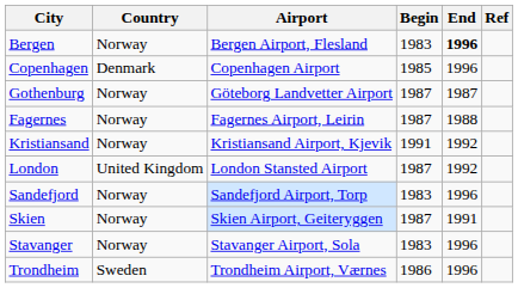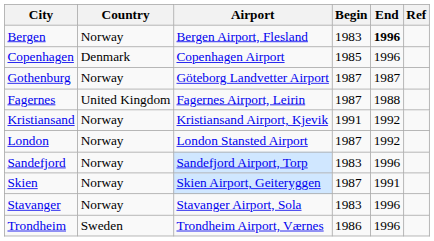 <table class="wikitable sortable">
 <tr>
 <th>City</th>
 <th>Country</th>
 <th>Airport</th>
 <th>Begin</th>
 <th>End</th>
 <th class="unsortable">Ref</th>
 </tr>
 <tr>
 <td><a href='#'>Bergen</a></td>
 <td>Norway</td>
 <td><a href='#'>Bergen Airport, Flesland</a></td>
 <td>1983</td>
 <td><strong>1996</strong></td>
 <td align=center></td>
 </tr>
 <tr>
 <td><a href='#'>Copenhagen</a></td>
 <td>Denmark</td>
 <td><a href='#'>Copenhagen Airport</a></td>
 <td>1985</td>
 <td>1996</td>
 <td align=center></td>
 </tr>
 <tr>
 <td><a href='#'>Gothenburg</a></td>
 <td>Norway</td>
 <td><a href='#'>Göteborg Landvetter Airport</a></td>
 <td>1987</td>
 <td>1987</td>
 <td align=center></td>
 </tr>
 <tr>
 <td><a href='#'>Fagernes</a></td>
-<td>Norway</td>
+<td>United Kingdom</td>
 <td><a href='#'>Fagernes Airport, Leirin</a></td>
 <td>1987</td>
 <td>1988</td>
 <td align=center></td>
 </tr>
 <tr>
 <td><a href='#'>Kristiansand</a></td>
 <td>Norway</td>
 <td><a href='#'>Kristiansand Airport, Kjevik</a></td>
 <td>1991</td>
 <td>1992</td>
 <td align=center></td>
 </tr>
 <tr>
 <td><a href='#'>London</a></td>
-<td>United Kingdom</td>
+<td>Norway</td>
 <td><a href='#'>London Stansted Airport</a></td>
 <td>1987</td>
 <td>1992</td>
 <td align=center></td>
 </tr>
 <tr>
 <td><a href='#'>Sandefjord</a></td>
 <td>Norway</td>
 <td style="background-color: #D0E7FF"><a href='#'>Sandefjord Airport, Torp</a></td>
 <td>1983</td>
 <td>1996</td>
 <td align=center></td>
 </tr>
 <tr>
 <td><a href='#'>Skien</a></td>
 <td>Norway</td>
 <td style="background-color: #D0E7FF"><a href='#'>Skien Airport, Geiteryggen</a></td>
 <td>1987</td>
 <td>1991</td>
 <td align=center></td>
 </tr>
 <tr>
 <td><a href='#'>Stavanger</a></td>
 <td>Norway</td>
 <td><a href='#'>Stavanger Airport, Sola</a></td>
 <td>1983</td>
 <td>1996</td>
 <td align=center></td>
 </tr>
 <tr>
 <td><a href='#'>Trondheim</a></td>
 <td>Sweden</td>
 <td><a href='#'>Trondheim Airport, Værnes</a></td>
 <td>1986</td>
 <td>1996</td>
 <td align=center></td>
 </tr>
 </table>
